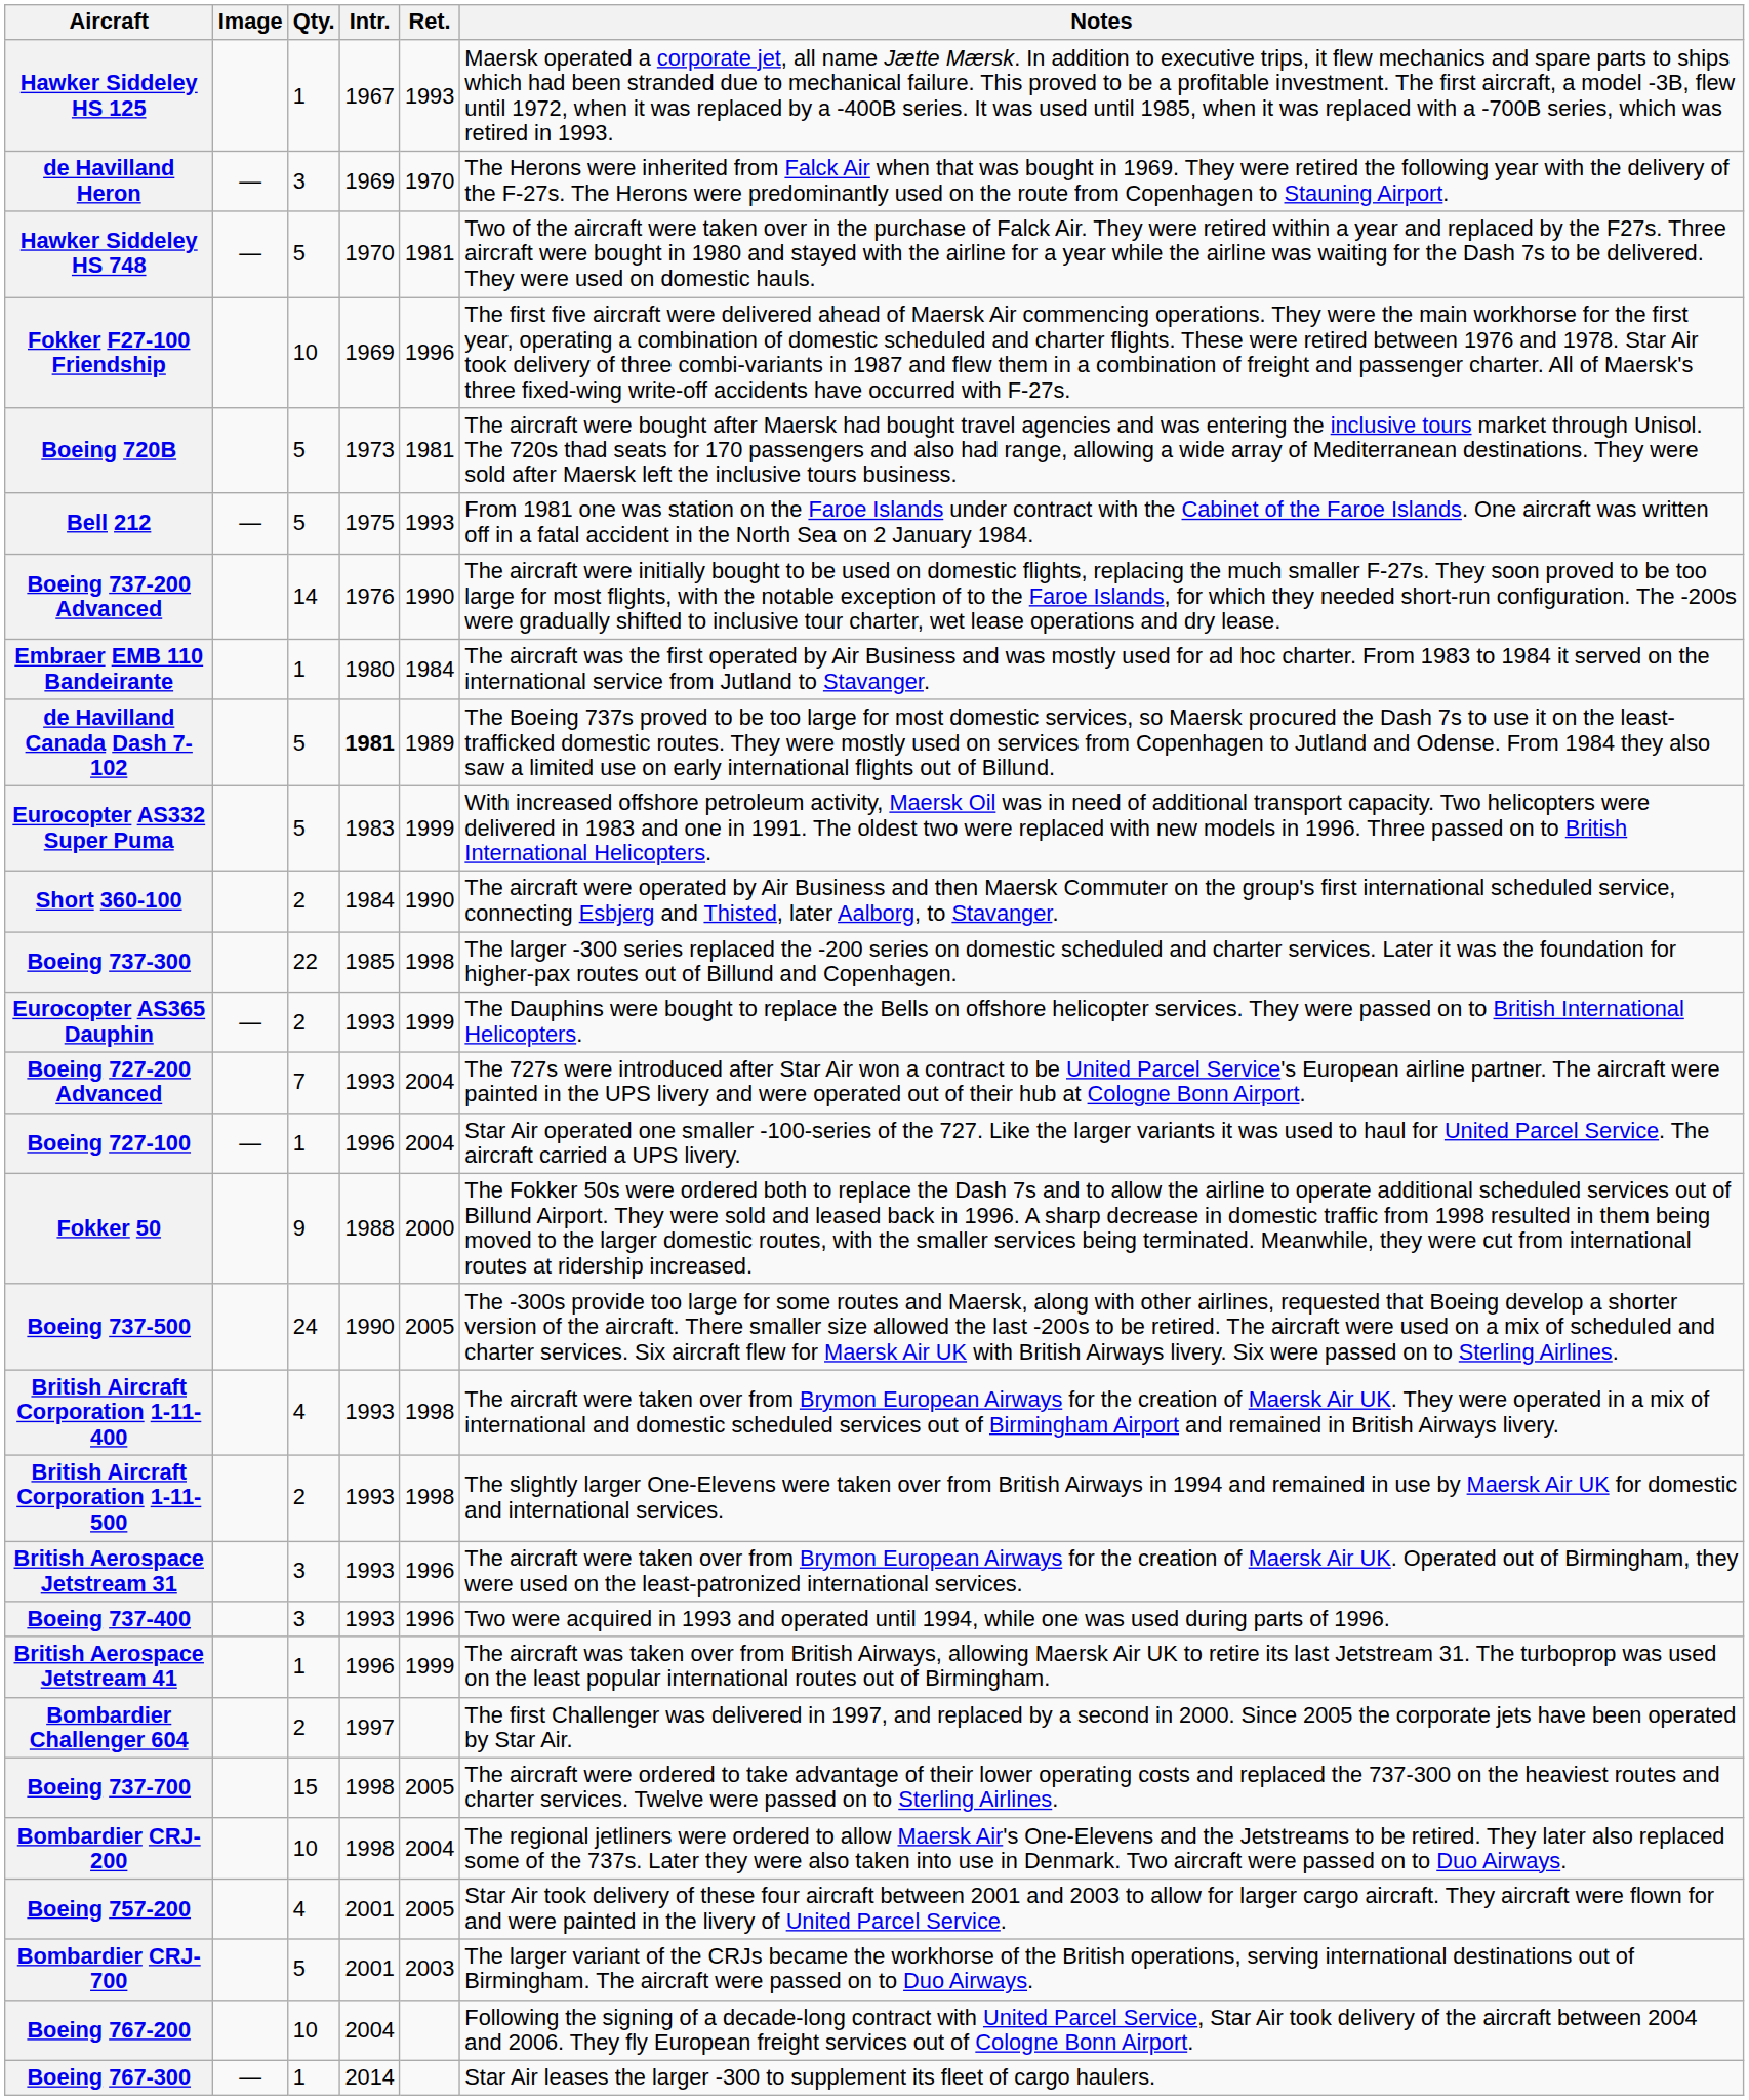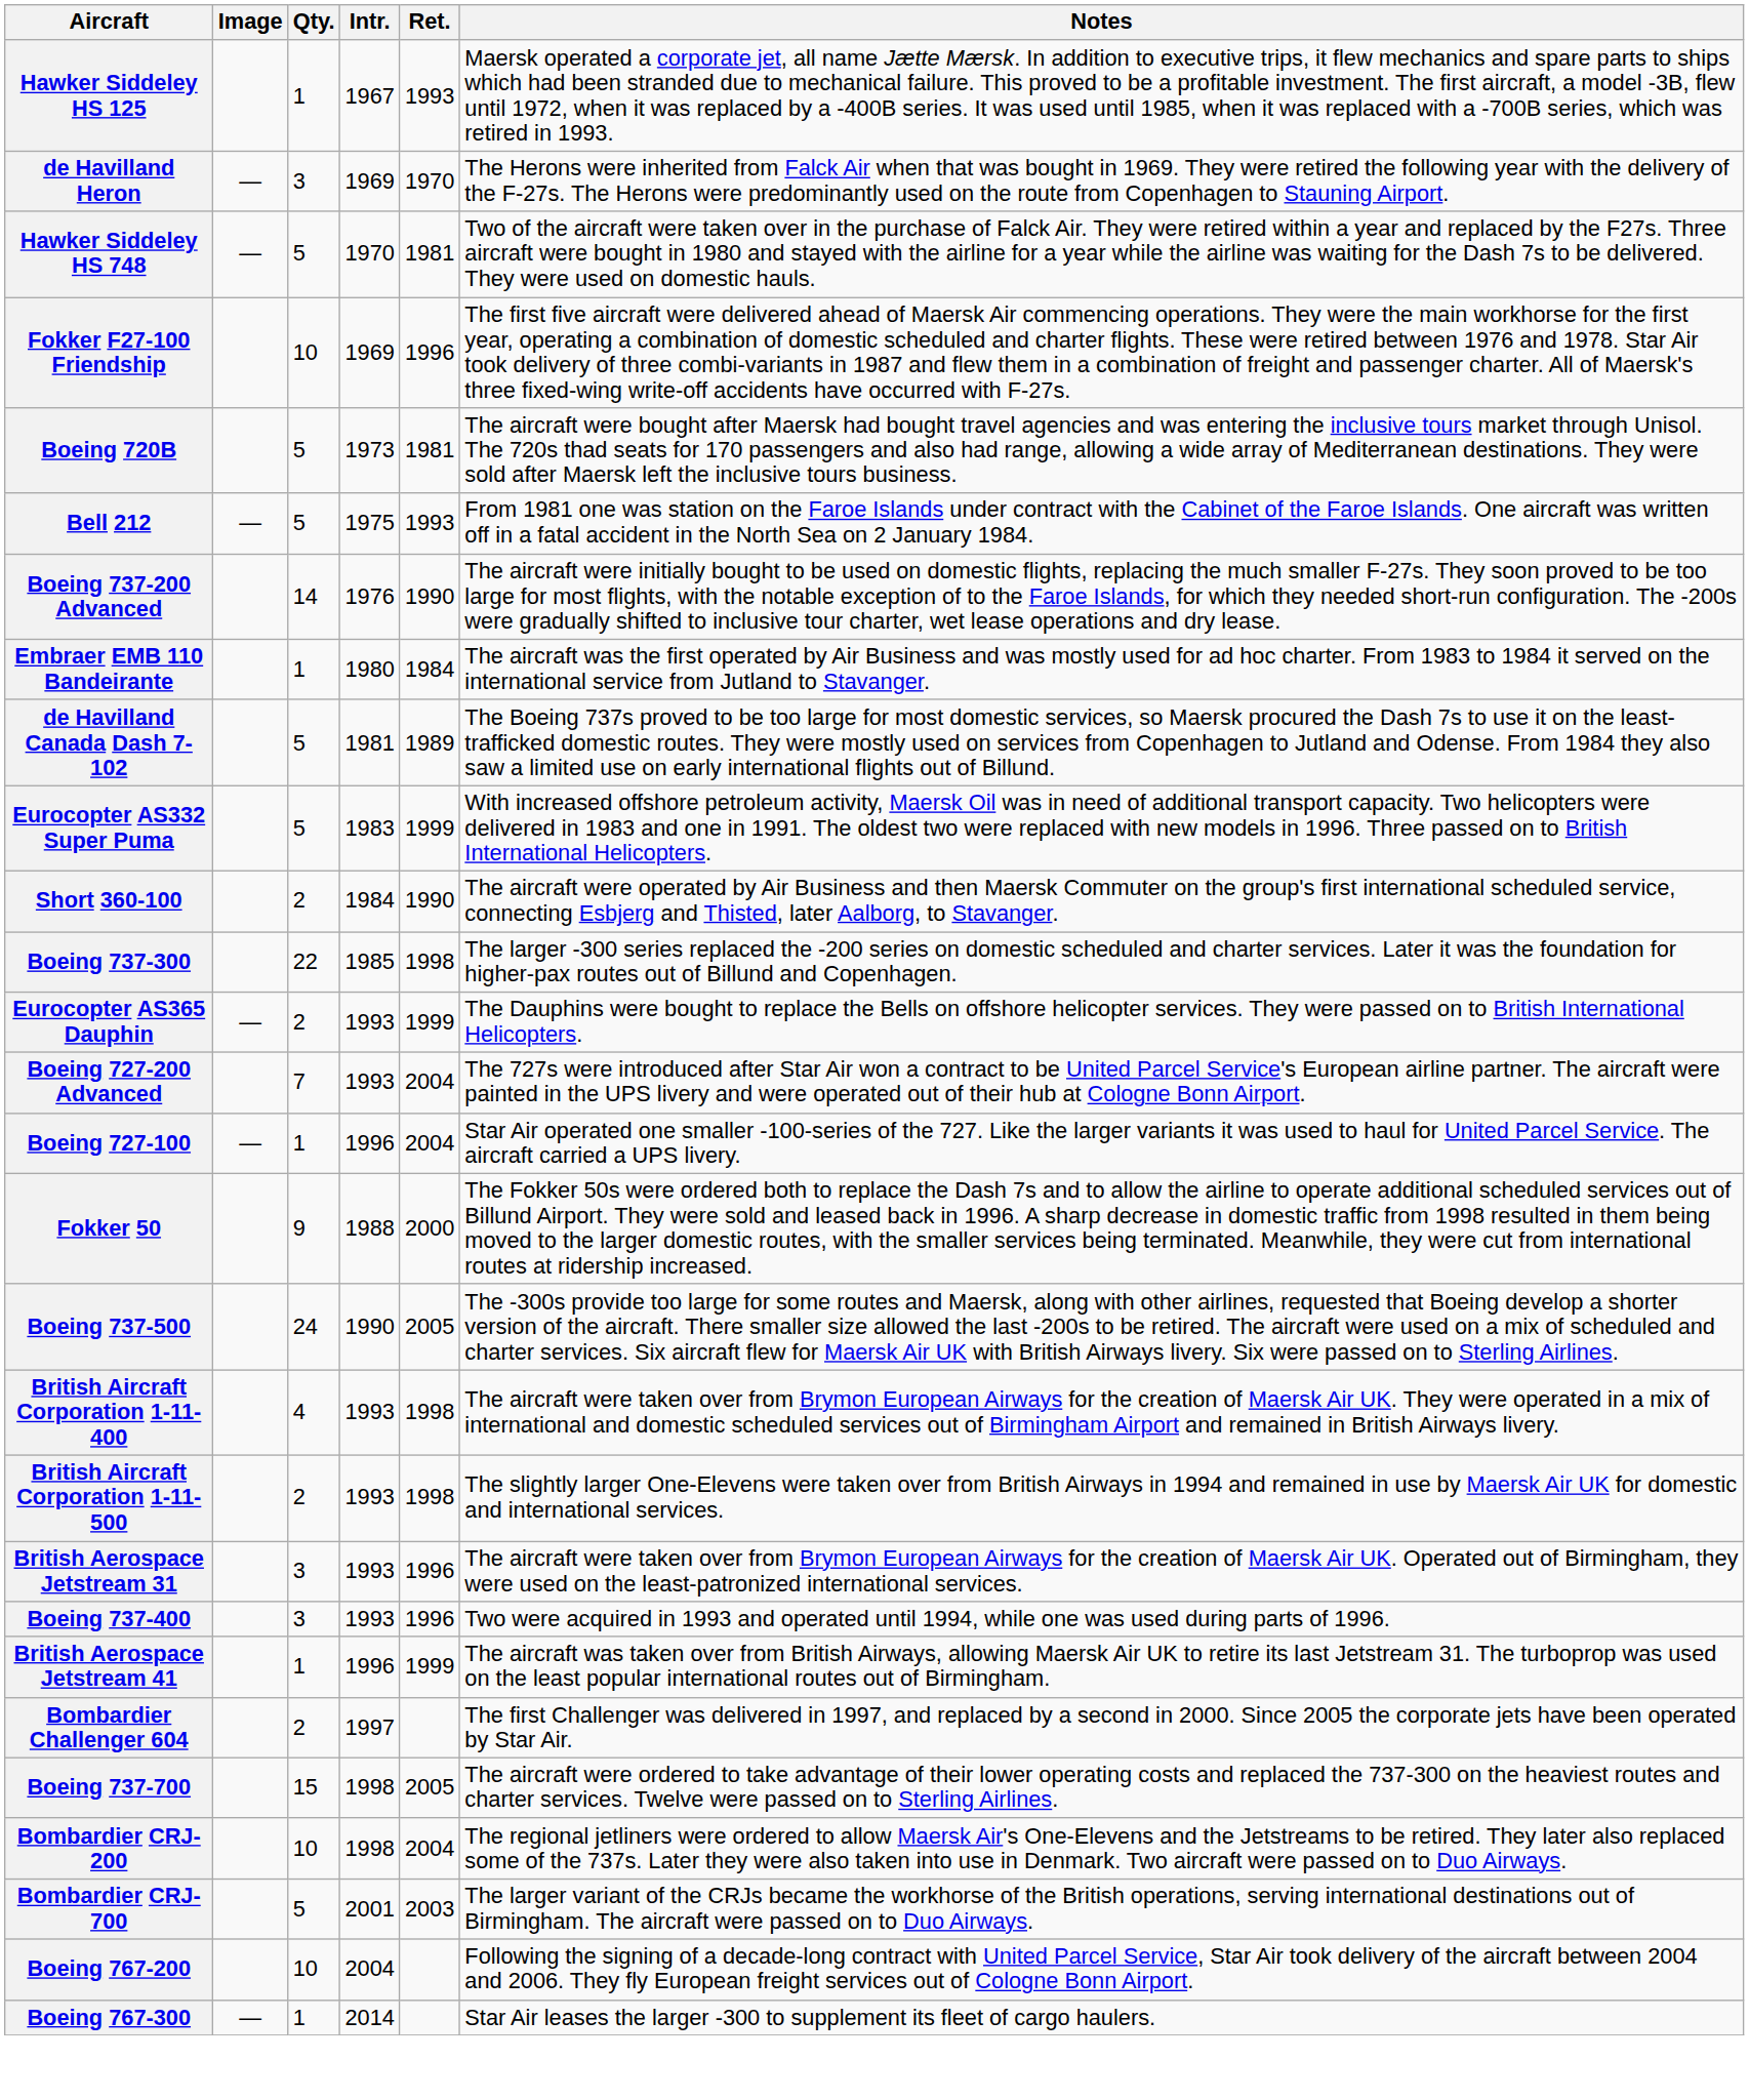 <table class="wikitable plainrowheaders sortable">
 <tr>
 <th scope=col>Aircraft</th>
 <th scope=col class=unsortable>Image</th>
 <th scope=col>Qty.</th>
 <th scope=col>Intr.</th>
 <th scope=col>Ret.</th>
 <th scope=col class=unsortable>Notes</th>
 </tr>
 <tr>
 <th scope=row><a href='#'>Hawker Siddeley</a> <a href='#'>HS 125</a></th>
 <td></td>
 <td>1</td>
 <td>1967</td>
 <td>1993</td>
 <td>Maersk operated a <a href='#'>corporate jet</a>, all name <em>Jætte Mærsk</em>. In addition to executive trips, it flew mechanics and spare parts to ships which had been stranded due to mechanical failure. This proved to be a profitable investment. The first aircraft, a model -3B, flew until 1972, when it was replaced by a -400B series. It was used until 1985, when it was replaced with a -700B series, which was retired in 1993.</td>
 </tr>
 <tr>
 <th scope=row><a href='#'>de Havilland</a> <a href='#'>Heron</a></th>
 <td align=center>—</td>
 <td>3</td>
 <td>1969</td>
 <td>1970</td>
 <td>The Herons were inherited from <a href='#'>Falck Air</a> when that was bought in 1969. They were retired the following year with the delivery of the F-27s. The Herons were predominantly used on the route from Copenhagen to <a href='#'>Stauning Airport</a>.</td>
 </tr>
 <tr>
 <th scope=row><a href='#'>Hawker Siddeley</a> <a href='#'>HS 748</a></th>
 <td align=center>—</td>
 <td>5</td>
 <td>1970</td>
 <td>1981</td>
 <td>Two of the aircraft were taken over in the purchase of Falck Air. They were retired within a year and replaced by the F27s. Three aircraft were bought in 1980 and stayed with the airline for a year while the airline was waiting for the Dash 7s to be delivered. They were used on domestic hauls.</td>
 </tr>
 <tr>
 <th scope=row><a href='#'>Fokker</a> <a href='#'>F27-100 Friendship</a></th>
 <td></td>
 <td>10</td>
 <td>1969</td>
 <td>1996</td>
 <td>The first five aircraft were delivered ahead of Maersk Air commencing operations. They were the main workhorse for the first year, operating a combination of domestic scheduled and charter flights. These were retired between 1976 and 1978. Star Air took delivery of three combi-variants in 1987 and flew them in a combination of freight and passenger charter. All of Maersk's three fixed-wing write-off accidents have occurred with F-27s.</td>
 </tr>
 <tr>
 <th scope=row><a href='#'>Boeing</a> <a href='#'>720B</a></th>
 <td></td>
 <td>5</td>
 <td>1973</td>
 <td>1981</td>
 <td>The aircraft were bought after Maersk had bought travel agencies and was entering the <a href='#'>inclusive tours</a> market through Unisol. The 720s thad seats for 170 passengers and also had range, allowing a wide array of Mediterranean destinations. They were sold after Maersk left the inclusive tours business.</td>
 </tr>
 <tr>
 <th scope=row><a href='#'>Bell</a> <a href='#'>212</a></th>
 <td align=center>—</td>
 <td>5</td>
 <td>1975</td>
 <td>1993</td>
 <td>From 1981 one was station on the <a href='#'>Faroe Islands</a> under contract with the <a href='#'>Cabinet of the Faroe Islands</a>. One aircraft was written off in a fatal accident in the North Sea on 2 January 1984.</td>
 </tr>
 <tr>
 <th scope=row><a href='#'>Boeing</a> <a href='#'>737-200 Advanced</a></th>
 <td></td>
 <td>14</td>
 <td>1976</td>
 <td>1990</td>
 <td>The aircraft were initially bought to be used on domestic flights, replacing the much smaller F-27s. They soon proved to be too large for most flights, with the notable exception of to the <a href='#'>Faroe Islands</a>, for which they needed short-run configuration. The -200s were gradually shifted to inclusive tour charter, wet lease operations and dry lease.</td>
 </tr>
 <tr>
 <th scope=row><a href='#'>Embraer</a> <a href='#'>EMB 110 Bandeirante</a></th>
 <td></td>
 <td>1</td>
 <td>1980</td>
 <td>1984</td>
 <td>The aircraft was the first operated by Air Business and was mostly used for ad hoc charter. From 1983 to 1984 it served on the international service from Jutland to <a href='#'>Stavanger</a>.</td>
 </tr>
 <tr>
 <th scope=row><a href='#'>de Havilland Canada</a> <a href='#'>Dash 7-102</a></th>
 <td></td>
 <td>5</td>
-<td><strong>1981</strong></td>
+<td>1981</td>
 <td>1989</td>
 <td>The Boeing 737s proved to be too large for most domestic services, so Maersk procured the Dash 7s to use it on the least-trafficked domestic routes. They were mostly used on services from Copenhagen to Jutland and Odense. From 1984 they also saw a limited use on early international flights out of Billund.</td>
 </tr>
 <tr>
 <th scope=row><a href='#'>Eurocopter</a> <a href='#'>AS332 Super Puma</a></th>
 <td></td>
 <td>5</td>
 <td>1983</td>
 <td>1999</td>
 <td>With increased offshore petroleum activity, <a href='#'>Maersk Oil</a> was in need of additional transport capacity. Two helicopters were delivered in 1983 and one in 1991. The oldest two were replaced with new models in 1996. Three passed on to <a href='#'>British International Helicopters</a>.</td>
 </tr>
 <tr>
 <th scope=row><a href='#'>Short</a> <a href='#'>360-100</a></th>
 <td></td>
 <td>2</td>
 <td>1984</td>
 <td>1990</td>
 <td>The aircraft were operated by Air Business and then Maersk Commuter on the group's first international scheduled service, connecting <a href='#'>Esbjerg</a> and <a href='#'>Thisted</a>, later <a href='#'>Aalborg</a>, to <a href='#'>Stavanger</a>.</td>
 </tr>
 <tr>
 <th scope=row><a href='#'>Boeing</a> <a href='#'>737-300</a></th>
 <td></td>
 <td>22</td>
 <td>1985</td>
 <td>1998</td>
 <td>The larger -300 series replaced the -200 series on domestic scheduled and charter services. Later it was the foundation for higher-pax routes out of Billund and Copenhagen.</td>
 </tr>
 <tr>
 <th scope=row><a href='#'>Eurocopter</a> <a href='#'>AS365 Dauphin</a></th>
 <td align=center>—</td>
 <td>2</td>
 <td>1993</td>
 <td>1999</td>
 <td>The Dauphins were bought to replace the Bells on offshore helicopter services. They were passed on to <a href='#'>British International Helicopters</a>.</td>
 </tr>
 <tr>
 <th scope=row><a href='#'>Boeing</a> <a href='#'>727-200 Advanced</a></th>
 <td></td>
 <td>7</td>
 <td>1993</td>
 <td>2004</td>
 <td>The 727s were introduced after Star Air won a contract to be <a href='#'>United Parcel Service</a>'s European airline partner. The aircraft were painted in the UPS livery and were operated out of their hub at <a href='#'>Cologne Bonn Airport</a>.</td>
 </tr>
 <tr>
 <th scope=row><a href='#'>Boeing</a> <a href='#'>727-100</a></th>
 <td align=center>—</td>
 <td>1</td>
 <td>1996</td>
 <td>2004</td>
 <td>Star Air operated one smaller -100-series of the 727. Like the larger variants it was used to haul for <a href='#'>United Parcel Service</a>. The aircraft carried a UPS livery.</td>
 </tr>
 <tr>
 <th scope=row><a href='#'>Fokker</a> <a href='#'>50</a></th>
 <td></td>
 <td>9</td>
 <td>1988</td>
 <td>2000</td>
 <td>The Fokker 50s were ordered both to replace the Dash 7s and to allow the airline to operate additional scheduled services out of Billund Airport. They were sold and leased back in 1996. A sharp decrease in domestic traffic from 1998 resulted in them being moved to the larger domestic routes, with the smaller services being terminated. Meanwhile, they were cut from international routes at ridership increased.</td>
 </tr>
 <tr>
 <th scope=row><a href='#'>Boeing</a>  <a href='#'>737-500</a></th>
 <td></td>
 <td>24</td>
 <td>1990</td>
 <td>2005</td>
 <td>The -300s provide too large for some routes and Maersk, along with other airlines, requested that Boeing develop a shorter version of the aircraft. There smaller size allowed the last -200s to be retired. The aircraft were used on a mix of scheduled and charter services. Six aircraft flew for <a href='#'>Maersk Air UK</a> with British Airways livery. Six were passed on to <a href='#'>Sterling Airlines</a>.</td>
 </tr>
 <tr>
 <th scope=row><a href='#'>British Aircraft Corporation</a> <a href='#'>1-11-400</a></th>
 <td></td>
 <td>4</td>
 <td>1993</td>
 <td>1998</td>
 <td>The aircraft were taken over from <a href='#'>Brymon European Airways</a> for the creation of <a href='#'>Maersk Air UK</a>. They were operated in a mix of international and domestic scheduled services out of <a href='#'>Birmingham Airport</a> and remained in British Airways livery.</td>
 </tr>
 <tr>
 <th scope=row><a href='#'>British Aircraft Corporation</a> <a href='#'>1-11-500</a></th>
 <td></td>
 <td>2</td>
 <td>1993</td>
 <td>1998</td>
 <td>The slightly larger One-Elevens were taken over from British Airways in 1994 and remained in use by <a href='#'>Maersk Air UK</a> for domestic and international services.</td>
 </tr>
 <tr>
 <th scope=row><a href='#'>British Aerospace</a> <a href='#'>Jetstream 31</a></th>
 <td></td>
 <td>3</td>
 <td>1993</td>
 <td>1996</td>
 <td>The aircraft were taken over from <a href='#'>Brymon European Airways</a> for the creation of <a href='#'>Maersk Air UK</a>. Operated out of Birmingham, they were used on the least-patronized international services.</td>
 </tr>
 <tr>
 <th scope=row><a href='#'>Boeing</a> <a href='#'>737-400</a></th>
 <td></td>
 <td>3</td>
 <td>1993</td>
 <td>1996</td>
 <td>Two were acquired in 1993 and operated until 1994, while one was used during parts of 1996.</td>
 </tr>
 <tr>
 <th scope=row><a href='#'>British Aerospace</a> <a href='#'>Jetstream 41</a></th>
 <td></td>
 <td>1</td>
 <td>1996</td>
 <td>1999</td>
 <td>The aircraft was taken over from British Airways, allowing Maersk Air UK to retire its last Jetstream 31. The turboprop was used on the least popular international routes out of Birmingham.</td>
 </tr>
 <tr>
 <th scope=row><a href='#'>Bombardier</a> <a href='#'>Challenger 604</a></th>
 <td></td>
 <td>2</td>
 <td>1997</td>
 <td></td>
 <td>The first Challenger was delivered in 1997, and replaced by a second in 2000. Since 2005 the corporate jets have been operated by Star Air.</td>
 </tr>
 <tr>
 <th scope=row><a href='#'>Boeing</a> <a href='#'>737-700</a></th>
 <td></td>
 <td>15</td>
 <td>1998</td>
 <td>2005</td>
 <td>The aircraft were ordered to take advantage of their lower operating costs and replaced the 737-300 on the heaviest routes and charter services. Twelve were passed on to <a href='#'>Sterling Airlines</a>.</td>
 </tr>
 <tr>
 <th scope=row><a href='#'>Bombardier</a> <a href='#'>CRJ-200</a></th>
 <td></td>
 <td>10</td>
 <td>1998</td>
 <td>2004</td>
 <td>The regional jetliners were ordered to allow <a href='#'>Maersk Air</a>'s One-Elevens and the Jetstreams to be retired. They later also replaced some of the 737s. Later they were also taken into use in Denmark. Two aircraft were passed on to <a href='#'>Duo Airways</a>.</td>
 </tr>
 <tr>
-<th scope=row><a href='#'>Boeing</a> <a href='#'>757-200</a></th>
-<td></td>
-<td>4</td>
-<td>2001</td>
-<td>2005</td>
-<td>Star Air took delivery of these four aircraft between 2001 and 2003 to allow for larger cargo aircraft. They aircraft were flown for and were painted in the livery of <a href='#'>United Parcel Service</a>.</td>
-</tr>
-<tr>
 <th scope=row><a href='#'>Bombardier</a> <a href='#'>CRJ-700</a></th>
 <td></td>
 <td>5</td>
 <td>2001</td>
 <td>2003</td>
 <td>The larger variant of the CRJs became the workhorse of the British operations, serving international destinations out of Birmingham. The aircraft were passed on to <a href='#'>Duo Airways</a>.</td>
 </tr>
 <tr>
 <th scope=row><a href='#'>Boeing</a> <a href='#'>767-200</a></th>
 <td></td>
 <td>10</td>
 <td>2004</td>
 <td></td>
 <td>Following the signing of a decade-long contract with <a href='#'>United Parcel Service</a>, Star Air took delivery of the aircraft between 2004 and 2006. They fly European freight services out of <a href='#'>Cologne Bonn Airport</a>.</td>
 </tr>
 <tr>
 <th scope=row><a href='#'>Boeing</a> <a href='#'>767-300</a></th>
 <td align=center>—</td>
 <td>1</td>
 <td>2014</td>
 <td></td>
 <td>Star Air leases the larger -300 to supplement its fleet of cargo haulers.</td>
 </tr>
 </table>
